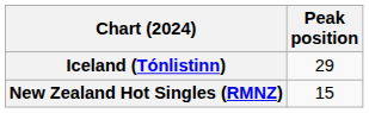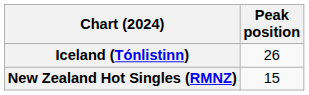 <table class="wikitable sortable plainrowheaders" style="text-align:center">
 <tr>
 <th scope="col">Chart (2024)</th>
 <th scope="col">Peak<br>position</th>
 </tr>
 <tr>
 <th scope="row">Iceland (<a href='#'>Tónlistinn</a>)</th>
-<td>29</td>
+<td>26</td>
 </tr>
 <tr>
 <th scope="row">New Zealand Hot Singles (<a href='#'>RMNZ</a>)</th>
 <td>15</td>
 </tr>
 </table>
